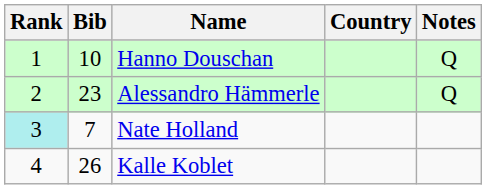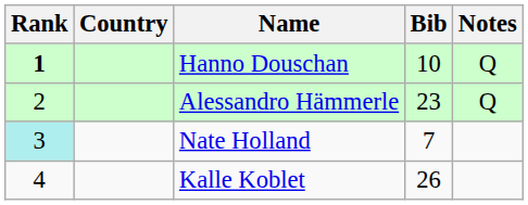 <table class="wikitable" style="text-align:center;">
 <tr>
 <th>Rank</th>
+<th>Country</th>
+<th>Name</th>
 <th>Bib</th>
-<th>Name</th>
-<th>Country</th>
 <th>Notes</th>
 </tr>
 <tr bgcolor=ccffcc>
-<td>1</td>
+<td><strong>1</strong></td>
+<td align=left></td>
+<td align=left><a href='#'>Hanno Douschan</a></td>
 <td>10</td>
-<td align=left><a href='#'>Hanno Douschan</a></td>
-<td align=left></td>
 <td>Q</td>
 </tr>
 <tr bgcolor=ccffcc>
 <td>2</td>
+<td align=left></td>
+<td align=left><a href='#'>Alessandro Hämmerle</a></td>
 <td>23</td>
-<td align=left><a href='#'>Alessandro Hämmerle</a></td>
-<td align=left></td>
 <td>Q</td>
 </tr>
 <tr>
 <td style="background: paleturquoise;">3</td>
+<td align=left></td>
+<td align=left><a href='#'>Nate Holland</a></td>
 <td>7</td>
-<td align=left><a href='#'>Nate Holland</a></td>
-<td align=left></td>
 <td></td>
 </tr>
 <tr>
 <td>4</td>
+<td align=left></td>
+<td align=left><a href='#'>Kalle Koblet</a></td>
 <td>26</td>
-<td align=left><a href='#'>Kalle Koblet</a></td>
-<td align=left></td>
 <td></td>
 </tr>
 </table>
